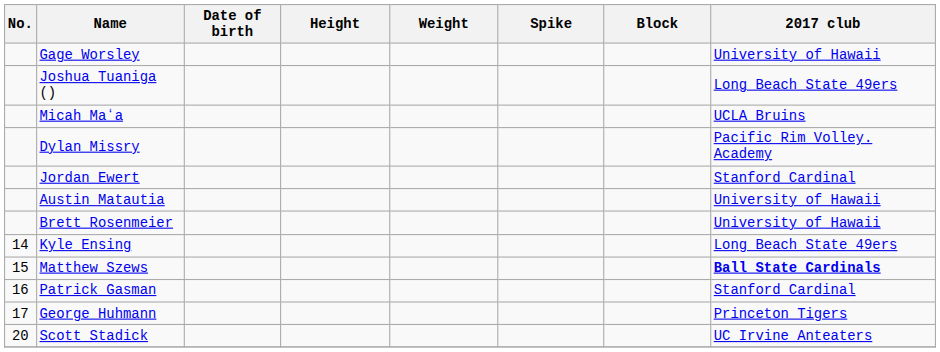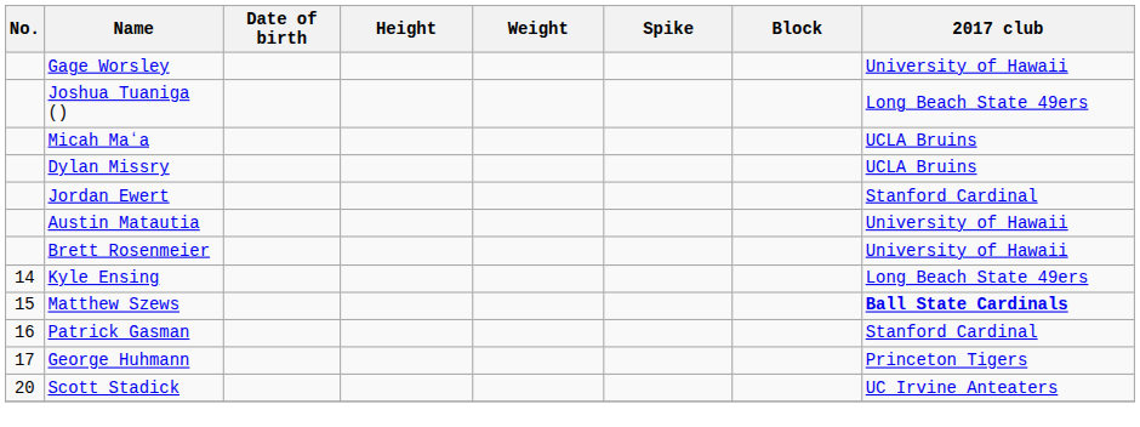 <table class="wikitable sortable" style="font-size:100%; text-align:center;">
 <tr>
 <th>No.</th>
 <th style="width:12em">Name</th>
 <th style="width:8em">Date of birth</th>
 <th style="width:9em">Height</th>
 <th style="width:9em">Weight</th>
 <th style="width:9em">Spike</th>
 <th style="width:9em">Block</th>
 <th style="width:20em">2017 club</th>
 </tr>
 <tr>
 <td></td>
 <td align=left><a href='#'>Gage Worsley</a></td>
 <td align=right></td>
 <td></td>
 <td></td>
 <td></td>
 <td></td>
 <td align=left> <a href='#'>University of Hawaii</a></td>
 </tr>
 <tr>
 <td></td>
 <td align=left><a href='#'>Joshua Tuaniga</a> ()</td>
 <td align=right></td>
 <td></td>
 <td></td>
 <td></td>
 <td></td>
 <td align=left> <a href='#'>Long Beach State 49ers</a></td>
 </tr>
 <tr>
 <td></td>
 <td align=left><a href='#'>Micah Maʻa</a></td>
 <td align=right></td>
 <td></td>
 <td></td>
 <td></td>
 <td></td>
 <td align=left> <a href='#'>UCLA Bruins</a></td>
 </tr>
 <tr>
 <td></td>
 <td align=left><a href='#'>Dylan Missry</a></td>
 <td align=right></td>
 <td></td>
 <td></td>
 <td></td>
 <td></td>
-<td align=left> <a href='#'>Pacific Rim Volley. Academy</a></td>
+<td align=left> <a href='#'>UCLA Bruins</a></td>
 </tr>
 <tr>
 <td></td>
 <td align=left><a href='#'>Jordan Ewert</a></td>
 <td align=right></td>
 <td></td>
 <td></td>
 <td></td>
 <td></td>
 <td align=left> <a href='#'>Stanford Cardinal</a></td>
 </tr>
 <tr>
 <td></td>
 <td align=left><a href='#'>Austin Matautia</a></td>
 <td align=right></td>
 <td></td>
 <td></td>
 <td></td>
 <td></td>
 <td align=left> <a href='#'>University of Hawaii</a></td>
 </tr>
 <tr>
 <td></td>
 <td align=left><a href='#'>Brett Rosenmeier</a></td>
 <td align=right></td>
 <td></td>
 <td></td>
 <td></td>
 <td></td>
 <td align=left> <a href='#'>University of Hawaii</a></td>
 </tr>
 <tr>
 <td>14</td>
 <td align=left><a href='#'>Kyle Ensing</a></td>
 <td align=right></td>
 <td></td>
 <td></td>
 <td></td>
 <td></td>
 <td align=left> <a href='#'>Long Beach State 49ers</a></td>
 </tr>
 <tr>
 <td>15</td>
 <td align=left><a href='#'>Matthew Szews</a></td>
 <td align=right></td>
 <td></td>
 <td></td>
 <td></td>
 <td></td>
 <td align=left><strong> <a href='#'>Ball State Cardinals</a></strong></td>
 </tr>
 <tr>
 <td>16</td>
 <td align=left><a href='#'>Patrick Gasman</a></td>
 <td align=right></td>
 <td></td>
 <td></td>
 <td></td>
 <td></td>
 <td align=left> <a href='#'>Stanford Cardinal</a></td>
 </tr>
 <tr>
 <td>17</td>
 <td align=left><a href='#'>George Huhmann</a></td>
 <td align=right></td>
 <td></td>
 <td></td>
 <td></td>
 <td></td>
 <td align=left> <a href='#'>Princeton Tigers</a></td>
 </tr>
 <tr>
 <td>20</td>
 <td align=left><a href='#'>Scott Stadick</a></td>
 <td align=right></td>
 <td></td>
 <td></td>
 <td></td>
 <td></td>
 <td align=left> <a href='#'>UC Irvine Anteaters</a></td>
 </tr>
 <tr>
 </tr>
 </table>
